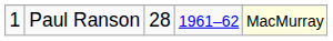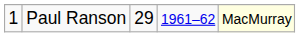 <table class="wikitable">
 <tr>
 </tr>
 <tr>
 <td>1</td>
 <td>Paul Ranson</td>
-<td>28</td>
+<td>29</td>
 <td style="font-size:80%;"><a href='#'>1961–62</a></td>
 <td style="background: lightyellow; font-size:80%;">MacMurray</td>
 </tr>
 </table>
